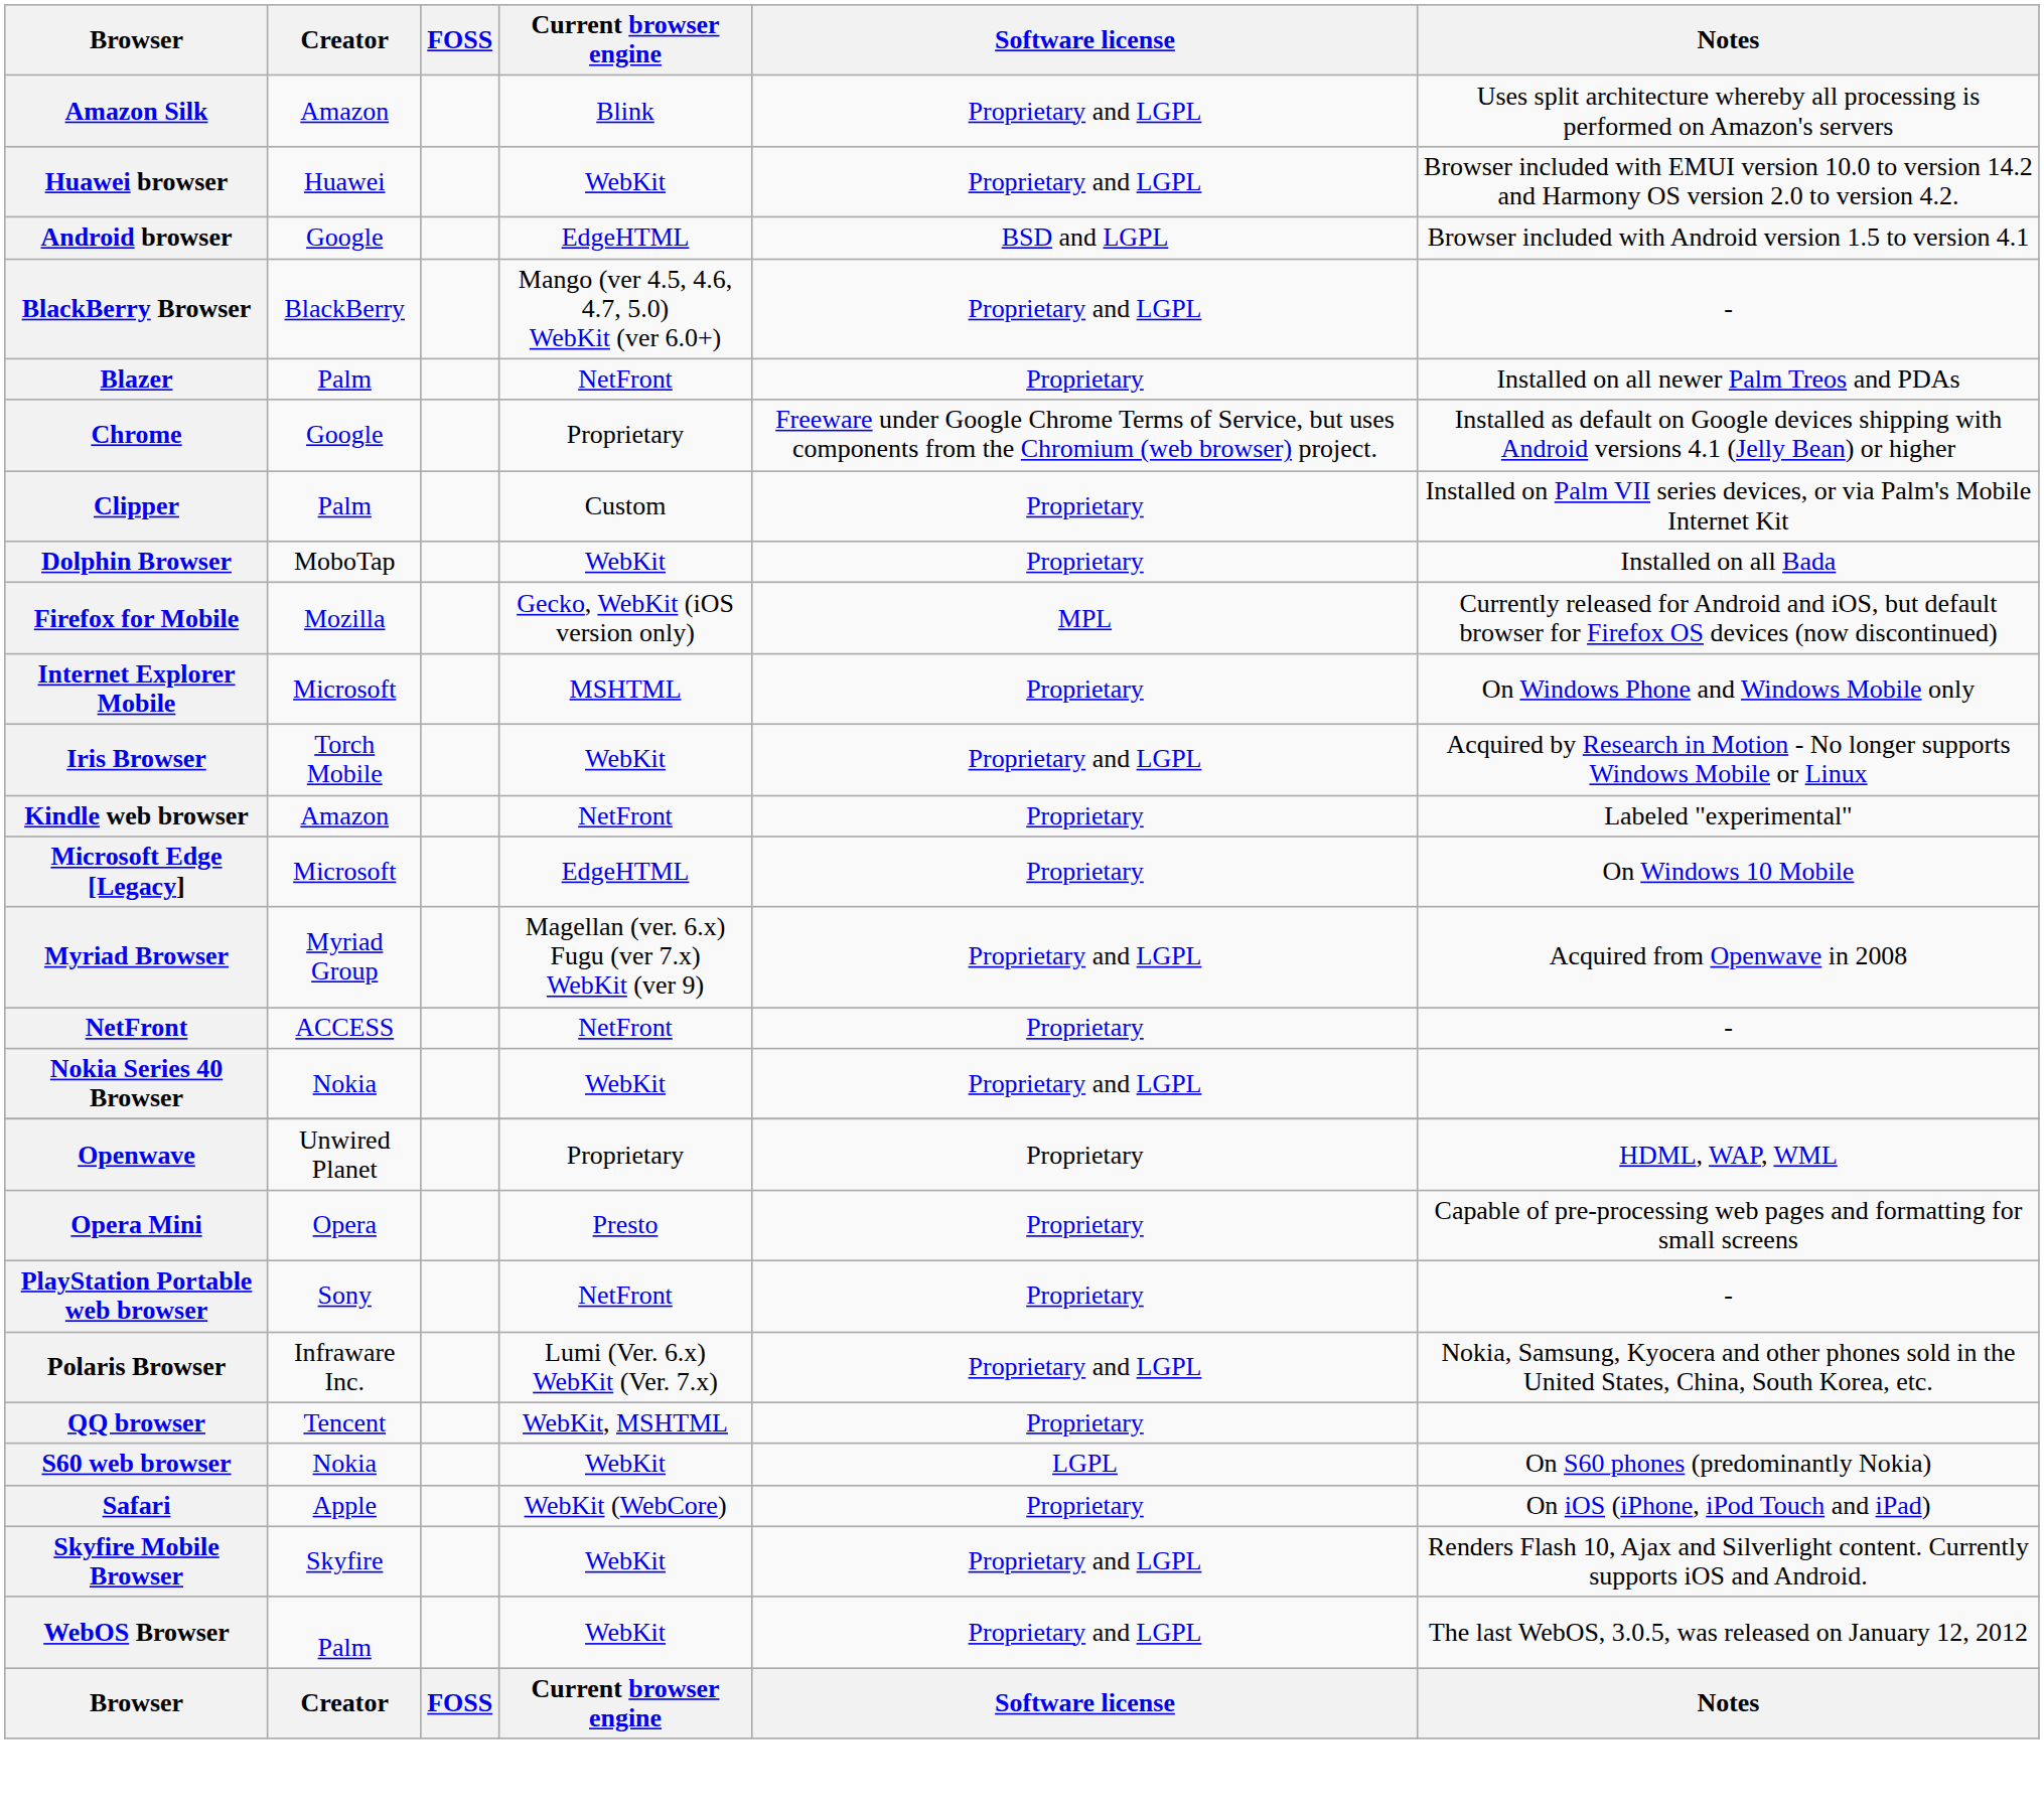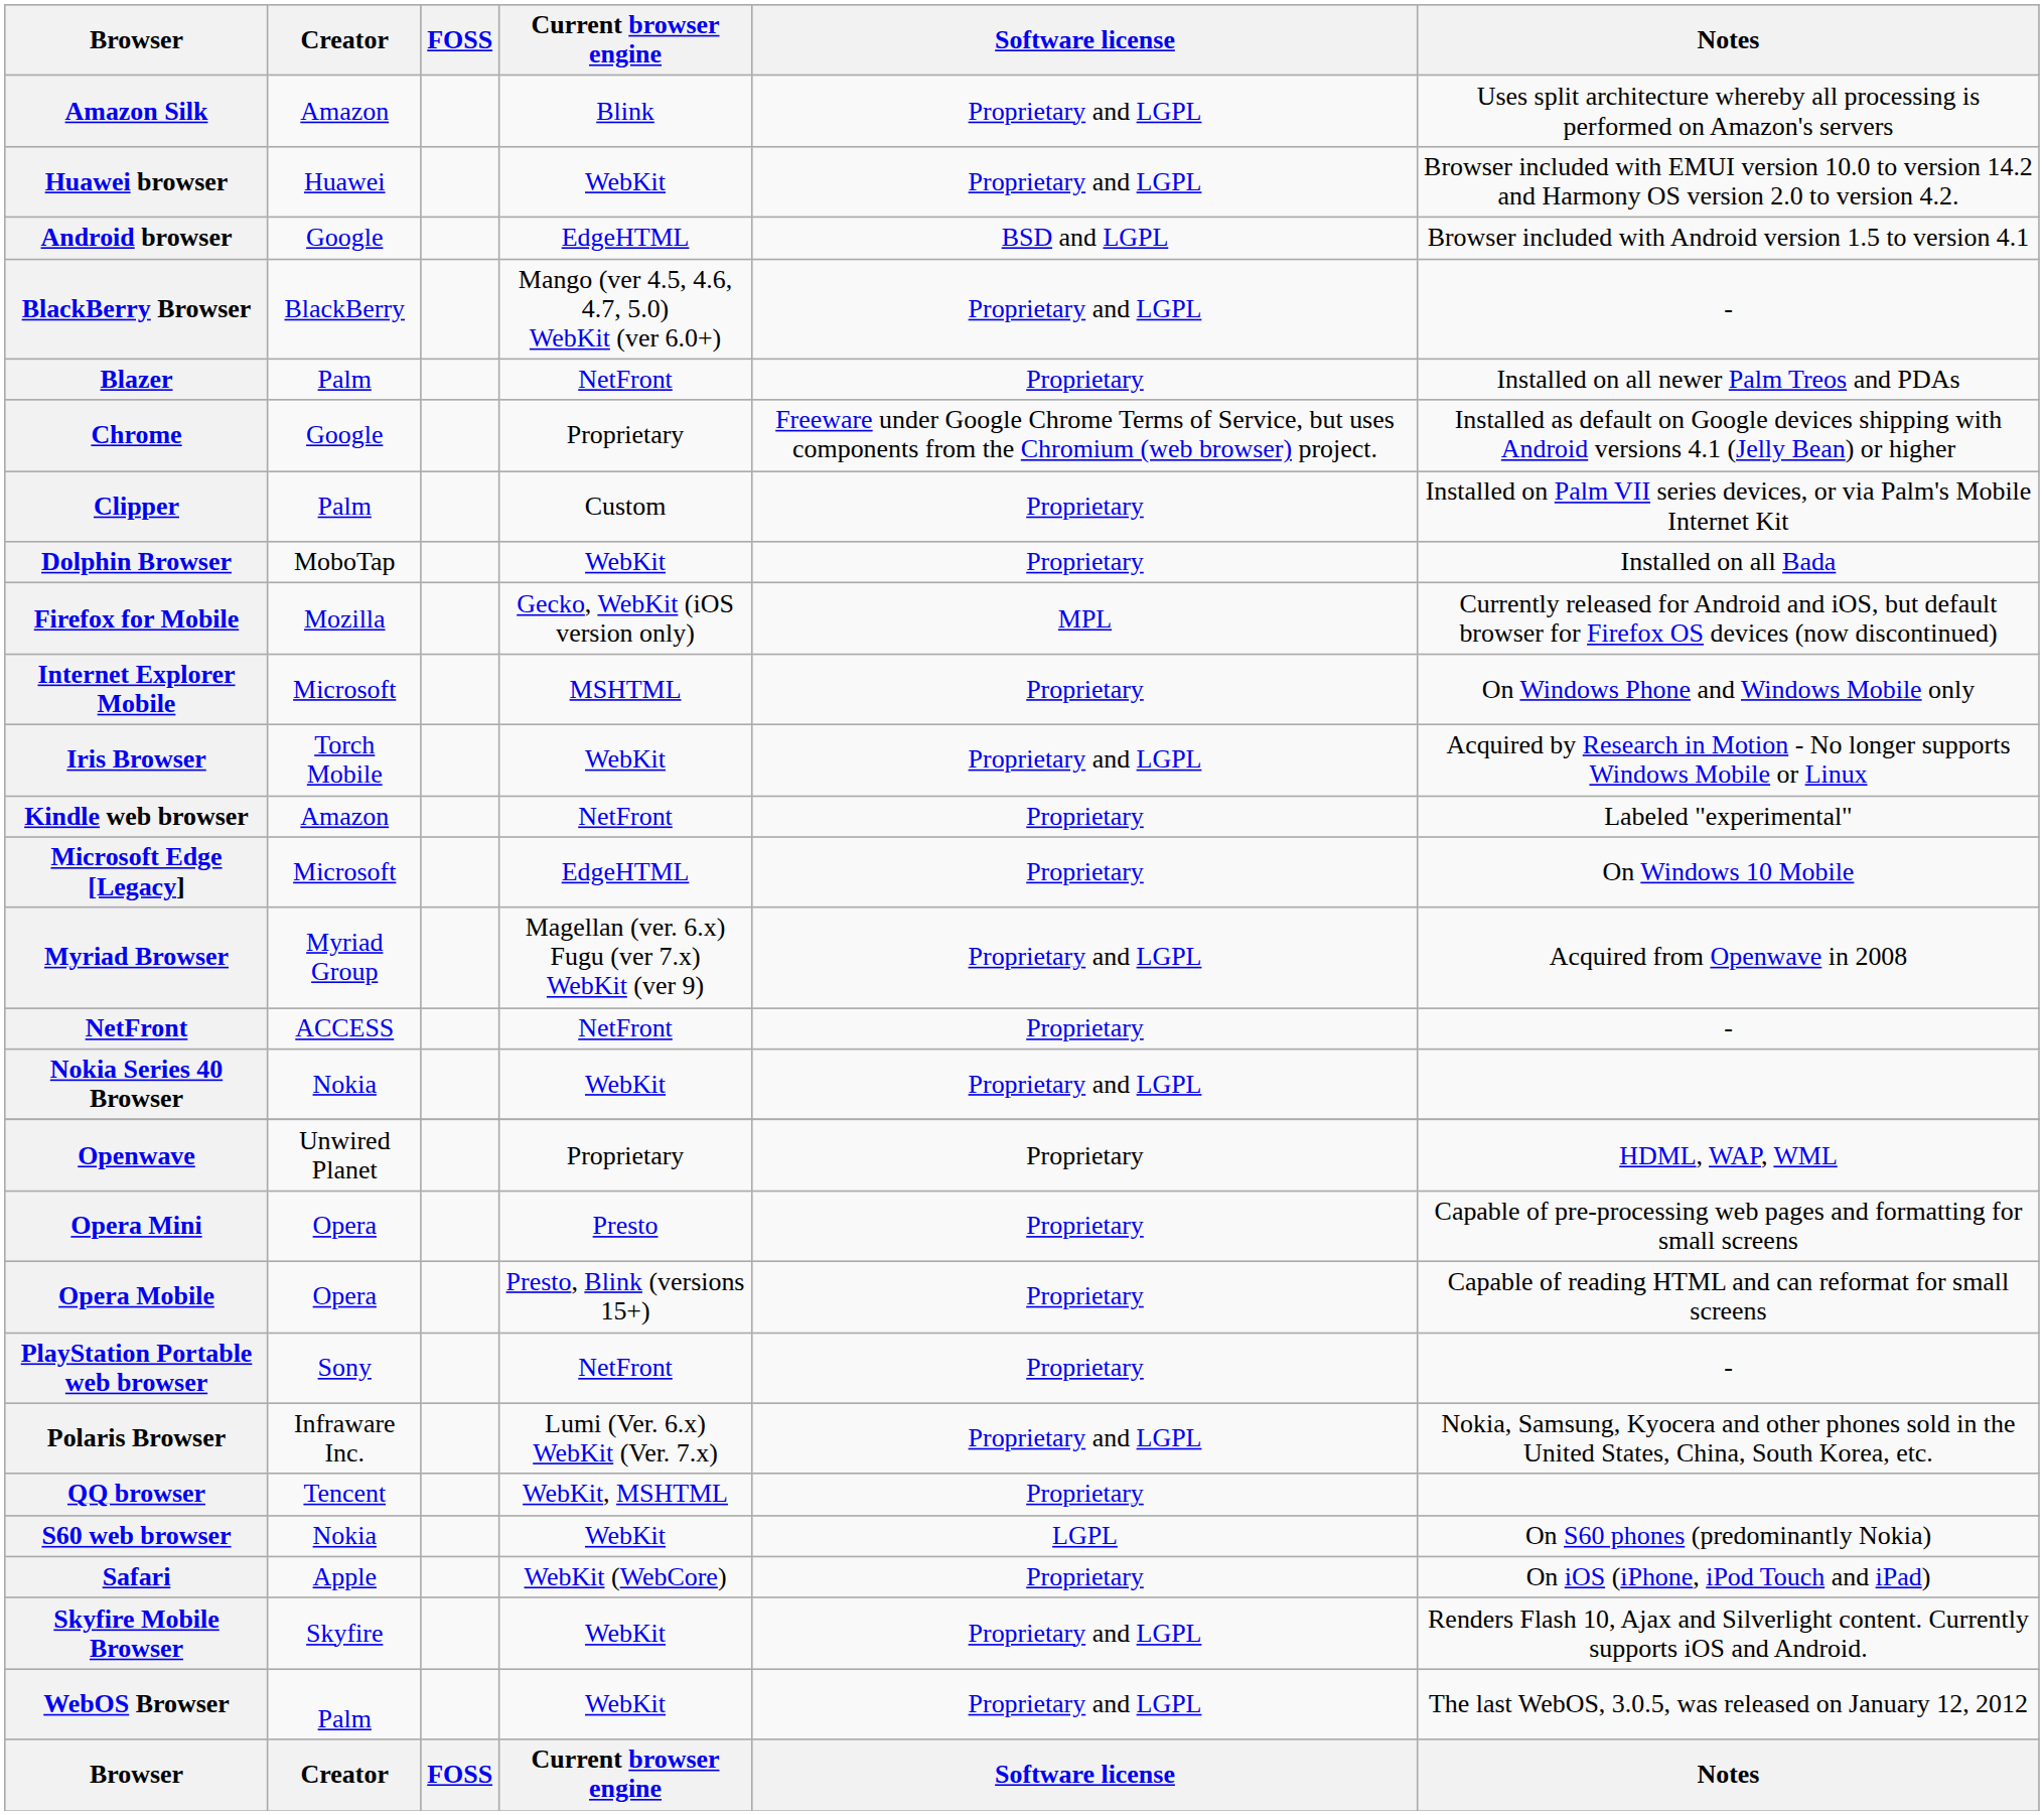 <table class="wikitable sortable" style="text-align: center; width: auto;">
 <tr>
 <th>Browser</th>
 <th>Creator</th>
 <th><a href='#'>FOSS</a></th>
 <th>Current <a href='#'>browser engine</a></th>
 <th><a href='#'>Software license</a></th>
 <th>Notes</th>
 </tr>
 <tr>
 <th><a href='#'>Amazon Silk</a></th>
 <td><a href='#'>Amazon</a></td>
 <td></td>
 <td><a href='#'>Blink</a></td>
 <td><a href='#'>Proprietary</a> and <a href='#'>LGPL</a></td>
 <td>Uses split architecture whereby all processing is performed on Amazon's servers</td>
 </tr>
 <tr>
 <th><a href='#'>Huawei</a> browser</th>
 <td><a href='#'>Huawei</a></td>
 <td></td>
 <td><a href='#'>WebKit</a></td>
 <td><a href='#'>Proprietary</a> and <a href='#'>LGPL</a></td>
 <td>Browser included with EMUI version 10.0 to version 14.2 and Harmony OS version 2.0 to version 4.2.</td>
 </tr>
 <tr>
 <th><a href='#'>Android</a> browser</th>
 <td><a href='#'>Google</a></td>
 <td></td>
 <td><a href='#'>EdgeHTML</a></td>
 <td><a href='#'>BSD</a> and <a href='#'>LGPL</a></td>
 <td>Browser included with Android version 1.5 to version 4.1</td>
 </tr>
 <tr>
 <th><a href='#'>BlackBerry</a> Browser</th>
 <td><a href='#'>BlackBerry</a></td>
 <td></td>
 <td>Mango (ver 4.5, 4.6, 4.7, 5.0)<br><a href='#'>WebKit</a> (ver 6.0+)</td>
 <td><a href='#'>Proprietary</a> and <a href='#'>LGPL</a></td>
 <td>-</td>
 </tr>
 <tr>
 <th><a href='#'>Blazer</a></th>
 <td><a href='#'>Palm</a></td>
 <td></td>
 <td><a href='#'>NetFront</a></td>
 <td><a href='#'>Proprietary</a></td>
 <td>Installed on all newer <a href='#'>Palm Treos</a> and PDAs</td>
 </tr>
 <tr>
 <th><a href='#'>Chrome</a></th>
 <td><a href='#'>Google</a></td>
 <td></td>
 <td>Proprietary</td>
 <td><a href='#'>Freeware</a> under Google Chrome Terms of Service, but uses components from the <a href='#'>Chromium (web browser)</a> project.</td>
 <td>Installed as default on Google devices shipping with <a href='#'>Android</a> versions 4.1 (<a href='#'>Jelly Bean</a>) or higher</td>
 </tr>
 <tr>
 <th><a href='#'>Clipper</a></th>
 <td><a href='#'>Palm</a></td>
 <td></td>
 <td>Custom</td>
 <td><a href='#'>Proprietary</a></td>
 <td>Installed on <a href='#'>Palm VII</a> series devices, or via Palm's Mobile Internet Kit</td>
 </tr>
 <tr>
 <th><a href='#'>Dolphin Browser</a></th>
 <td>MoboTap</td>
 <td></td>
 <td><a href='#'>WebKit</a></td>
 <td><a href='#'>Proprietary</a></td>
 <td>Installed on all <a href='#'>Bada</a></td>
 </tr>
 <tr>
 <th><a href='#'>Firefox for Mobile</a></th>
 <td><a href='#'>Mozilla</a></td>
 <td></td>
 <td><a href='#'>Gecko</a>, <a href='#'>WebKit</a> (iOS version only)</td>
 <td><a href='#'>MPL</a></td>
 <td>Currently released for Android and iOS, but default browser for <a href='#'>Firefox OS</a> devices (now discontinued)</td>
 </tr>
 <tr>
 <th><a href='#'>Internet Explorer Mobile</a></th>
 <td><a href='#'>Microsoft</a></td>
 <td></td>
 <td><a href='#'>MSHTML</a></td>
 <td><a href='#'>Proprietary</a></td>
 <td>On <a href='#'>Windows Phone</a> and <a href='#'>Windows Mobile</a> only</td>
 </tr>
 <tr>
 <th><a href='#'>Iris Browser</a></th>
 <td><a href='#'>Torch Mobile</a></td>
 <td></td>
 <td><a href='#'>WebKit</a></td>
 <td><a href='#'>Proprietary</a> and <a href='#'>LGPL</a></td>
 <td>Acquired by <a href='#'>Research in Motion</a> - No longer supports <a href='#'>Windows Mobile</a> or <a href='#'>Linux</a></td>
 </tr>
 <tr>
 <th><a href='#'>Kindle</a> web browser</th>
 <td><a href='#'>Amazon</a></td>
 <td></td>
 <td><a href='#'>NetFront</a></td>
 <td><a href='#'>Proprietary</a></td>
 <td>Labeled "experimental"</td>
 </tr>
 <tr>
 <th><a href='#'>Microsoft Edge [Legacy</a>]</th>
 <td><a href='#'>Microsoft</a></td>
 <td></td>
 <td><a href='#'>EdgeHTML</a></td>
 <td><a href='#'>Proprietary</a></td>
 <td>On <a href='#'>Windows 10 Mobile</a></td>
 </tr>
 <tr>
 <th><a href='#'>Myriad Browser</a></th>
 <td><a href='#'>Myriad Group</a></td>
 <td></td>
 <td>Magellan (ver. 6.x)<br> Fugu (ver 7.x)<br> <a href='#'>WebKit</a> (ver 9)</td>
 <td><a href='#'>Proprietary</a> and <a href='#'>LGPL</a></td>
 <td>Acquired from <a href='#'>Openwave</a> in 2008</td>
 </tr>
 <tr>
 <th><a href='#'>NetFront</a></th>
 <td><a href='#'>ACCESS</a></td>
 <td></td>
 <td><a href='#'>NetFront</a></td>
 <td><a href='#'>Proprietary</a></td>
 <td>-</td>
 </tr>
 <tr>
 <th><a href='#'>Nokia Series 40</a> Browser</th>
 <td><a href='#'>Nokia</a></td>
 <td></td>
 <td><a href='#'>WebKit</a></td>
 <td><a href='#'>Proprietary</a> and <a href='#'>LGPL</a></td>
 <td></td>
 </tr>
 <tr>
 </tr>
 <tr>
 <th><a href='#'>Openwave</a></th>
 <td>Unwired Planet</td>
 <td></td>
 <td>Proprietary</td>
 <td>Proprietary</td>
 <td><a href='#'>HDML</a>, <a href='#'>WAP</a>, <a href='#'>WML</a></td>
 </tr>
 <tr>
 <th><a href='#'>Opera Mini</a></th>
 <td><a href='#'>Opera</a></td>
 <td></td>
 <td><a href='#'>Presto</a></td>
 <td><a href='#'>Proprietary</a></td>
 <td>Capable of pre-processing web pages and formatting for small screens</td>
 </tr>
 <tr>
+<th><a href='#'>Opera Mobile</a></th>
+<td><a href='#'>Opera</a></td>
+<td></td>
+<td><a href='#'>Presto</a>, <a href='#'>Blink</a> (versions 15+)</td>
+<td><a href='#'>Proprietary</a></td>
+<td>Capable of reading HTML and can reformat for small screens</td>
+</tr>
+<tr>
 <th><a href='#'>PlayStation Portable web browser</a></th>
 <td><a href='#'>Sony</a></td>
 <td></td>
 <td><a href='#'>NetFront</a></td>
 <td><a href='#'>Proprietary</a></td>
 <td>-</td>
 </tr>
 <tr>
 <th>Polaris Browser</th>
 <td>Infraware Inc.</td>
 <td></td>
 <td>Lumi (Ver. 6.x) <br> <a href='#'>WebKit</a> (Ver. 7.x)</td>
 <td><a href='#'>Proprietary</a> and <a href='#'>LGPL</a></td>
 <td>Nokia, Samsung, Kyocera and other phones sold in the United States, China, South Korea, etc.</td>
 </tr>
 <tr>
 <th><a href='#'>QQ browser</a></th>
 <td><a href='#'>Tencent</a></td>
 <td></td>
 <td><a href='#'>WebKit</a>, <a href='#'>MSHTML</a></td>
 <td><a href='#'>Proprietary</a></td>
 <td></td>
 </tr>
 <tr>
 <th><a href='#'>S60 web browser</a></th>
 <td><a href='#'>Nokia</a></td>
 <td></td>
 <td><a href='#'>WebKit</a></td>
 <td><a href='#'>LGPL</a></td>
 <td>On <a href='#'>S60 phones</a> (predominantly Nokia)</td>
 </tr>
 <tr>
 <th><a href='#'>Safari</a></th>
 <td><a href='#'>Apple</a></td>
 <td></td>
 <td><a href='#'>WebKit</a> (<a href='#'>WebCore</a>)</td>
 <td><a href='#'>Proprietary</a></td>
 <td>On <a href='#'>iOS</a> (<a href='#'>iPhone</a>, <a href='#'>iPod Touch</a> and <a href='#'>iPad</a>)</td>
 </tr>
 <tr>
 <th><a href='#'>Skyfire Mobile Browser</a></th>
 <td><a href='#'>Skyfire</a></td>
 <td></td>
 <td><a href='#'>WebKit</a></td>
 <td><a href='#'>Proprietary</a> and <a href='#'>LGPL</a></td>
 <td>Renders Flash 10, Ajax and Silverlight content. Currently supports iOS and Android.</td>
 </tr>
 <tr>
 <th><a href='#'>WebOS</a> Browser</th>
 <td><br><a href='#'>Palm</a></td>
 <td></td>
 <td><a href='#'>WebKit</a></td>
 <td><a href='#'>Proprietary</a> and <a href='#'>LGPL</a></td>
 <td>The last WebOS, 3.0.5, was released on January 12, 2012</td>
 </tr>
 <tr class="sortbottom">
 <th>Browser</th>
 <th>Creator</th>
 <th><a href='#'>FOSS</a></th>
 <th>Current <a href='#'>browser engine</a></th>
 <th><a href='#'>Software license</a></th>
 <th>Notes</th>
 </tr>
 </table>
